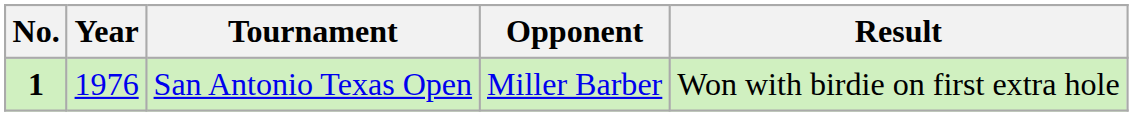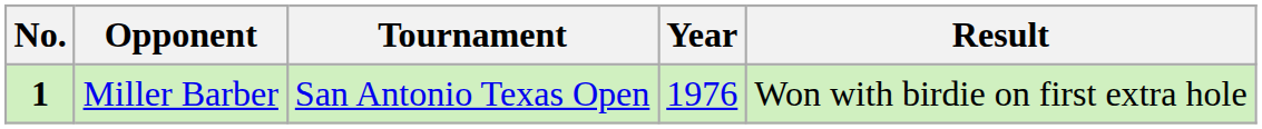 <table class="wikitable" style="font-size:95%;">
 <tr>
 <th>No.</th>
+<th>Opponent</th>
+<th>Tournament</th>
 <th>Year</th>
-<th>Tournament</th>
-<th>Opponent</th>
 <th>Result</th>
 </tr>
 <tr style="background:#D0F0C0;">
 <td align=center><strong>1</strong></td>
+<td> <a href='#'>Miller Barber</a></td>
+<td><a href='#'>San Antonio Texas Open</a></td>
 <td><a href='#'>1976</a></td>
-<td><a href='#'>San Antonio Texas Open</a></td>
-<td> <a href='#'>Miller Barber</a></td>
 <td>Won with birdie on first extra hole</td>
 </tr>
 </table>
